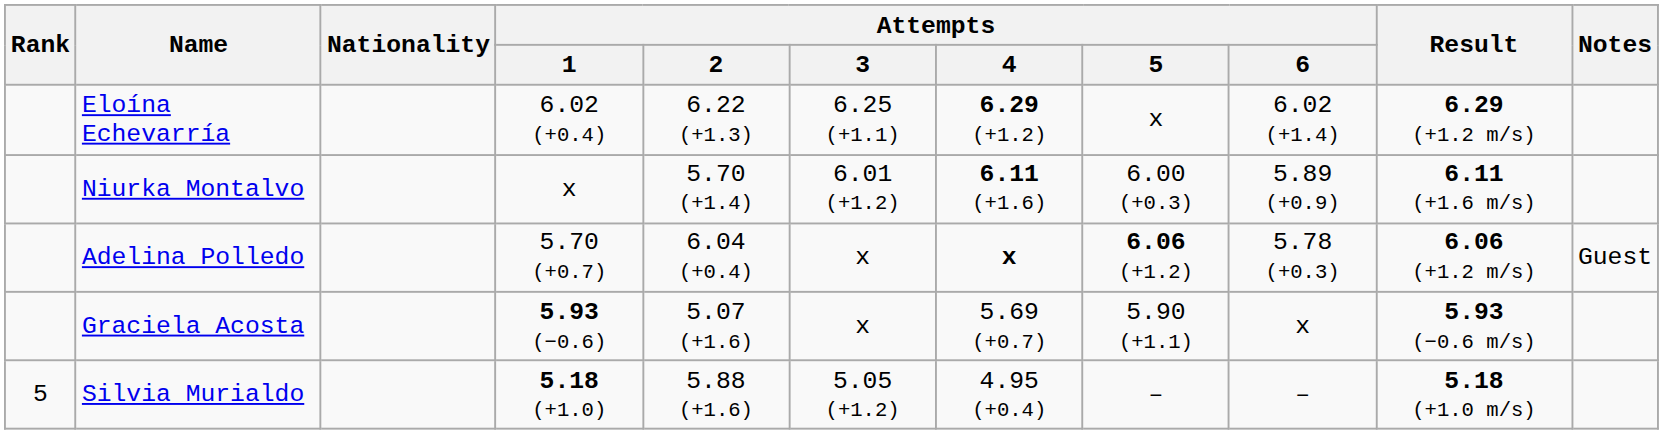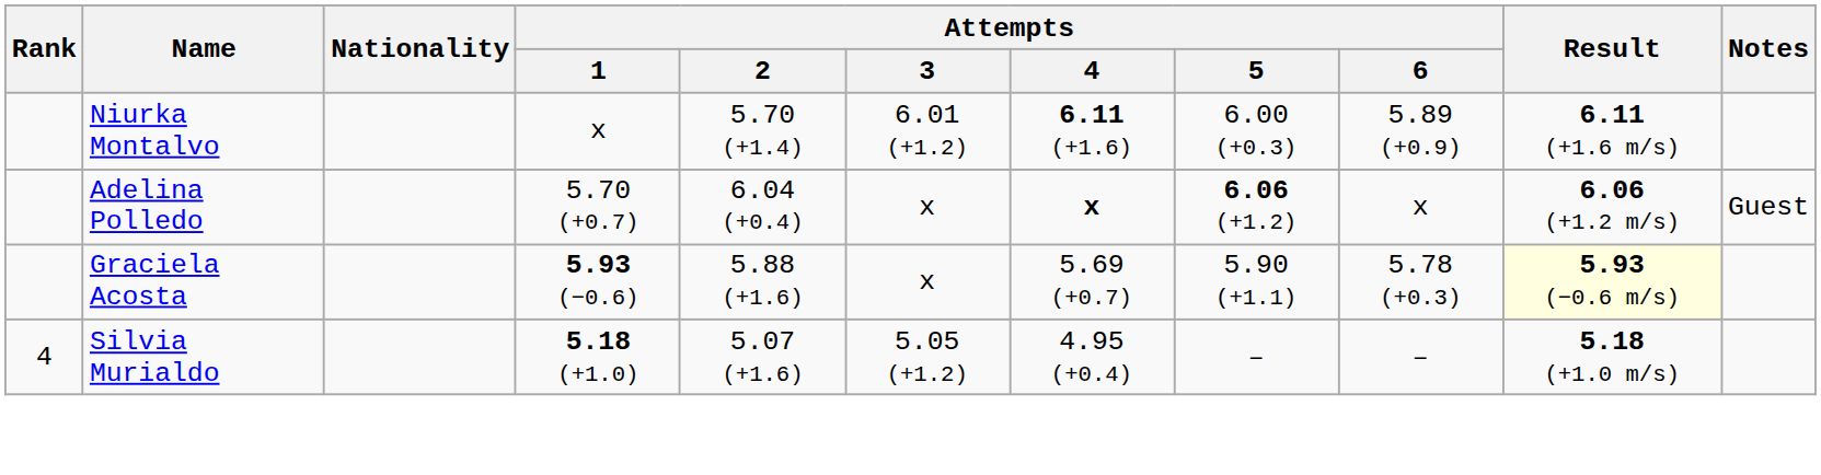 <table class="wikitable sortable" style="text-align:center">
 <tr>
 <th rowspan=2>Rank</th>
 <th rowspan=2>Name</th>
 <th rowspan=2>Nationality</th>
 <th colspan=6>Attempts</th>
 <th rowspan=2>Result</th>
 <th rowspan=2>Notes</th>
 </tr>
 <tr>
 <th>1</th>
 <th>2</th>
 <th>3</th>
 <th>4</th>
 <th>5</th>
 <th>6</th>
-</tr>
-<tr>
-<td align=center></td>
-<td align=left><a href='#'>Eloína Echevarría</a></td>
-<td align=left></td>
-<td>6.02 <small>(+0.4)</small></td>
-<td>6.22 <small>(+1.3)</small></td>
-<td>6.25 <small>(+1.1)</small></td>
-<td><strong>6.29</strong> <small>(+1.2)</small></td>
-<td>x</td>
-<td>6.02 <small>(+1.4)</small></td>
-<td><strong>6.29</strong> <small>(+1.2 m/s)</small></td>
-<td></td>
 </tr>
 <tr>
 <td align=center></td>
 <td align=left><a href='#'>Niurka Montalvo</a></td>
 <td align=left></td>
 <td>x</td>
 <td>5.70 <small>(+1.4)</small></td>
 <td>6.01 <small>(+1.2)</small></td>
 <td><strong>6.11</strong> <small>(+1.6)</small></td>
 <td>6.00 <small>(+0.3)</small></td>
 <td>5.89 <small>(+0.9)</small></td>
 <td><strong>6.11</strong> <small>(+1.6 m/s)</small></td>
 <td></td>
 </tr>
 <tr>
 <td align=center></td>
 <td align=left><a href='#'>Adelina Polledo</a></td>
 <td align=left></td>
 <td>5.70 <small>(+0.7)</small></td>
 <td>6.04 <small>(+0.4)</small></td>
 <td>x</td>
 <td><strong>x</strong></td>
 <td><strong>6.06</strong> <small>(+1.2)</small></td>
-<td>5.78 <small>(+0.3)</small></td>
+<td>x</td>
 <td><strong>6.06</strong> <small>(+1.2 m/s)</small></td>
 <td>Guest</td>
 </tr>
 <tr>
 <td align=center></td>
 <td align=left><a href='#'>Graciela Acosta</a></td>
 <td align=left></td>
 <td><strong>5.93</strong> <small>(−0.6)</small></td>
-<td>5.07 <small>(+1.6)</small></td>
+<td>5.88 <small>(+1.6)</small></td>
 <td>x</td>
 <td>5.69 <small>(+0.7)</small></td>
 <td>5.90 <small>(+1.1)</small></td>
-<td>x</td>
-<td><strong>5.93</strong> <small>(−0.6 m/s)</small></td>
+<td>5.78 <small>(+0.3)</small></td>
+<td style="background: lightyellow;"><strong>5.93</strong> <small>(−0.6 m/s)</small></td>
 <td></td>
 </tr>
 <tr>
-<td align=center>5</td>
+<td align=center>4</td>
 <td align=left><a href='#'>Silvia Murialdo</a></td>
 <td align=left></td>
 <td><strong>5.18</strong> <small>(+1.0)</small></td>
-<td>5.88 <small>(+1.6)</small></td>
+<td>5.07 <small>(+1.6)</small></td>
 <td>5.05 <small>(+1.2)</small></td>
 <td>4.95 <small>(+0.4)</small></td>
 <td>–</td>
 <td>–</td>
 <td><strong>5.18</strong> <small>(+1.0 m/s)</small></td>
 <td></td>
 </tr>
 </table>
